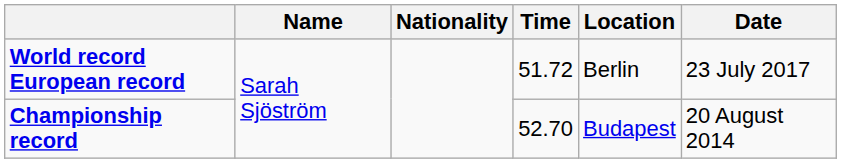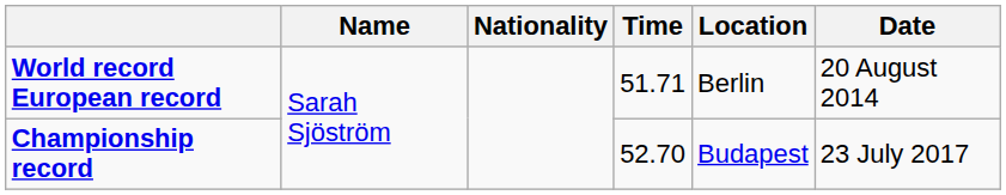 <table class=wikitable>
 <tr>
 <th></th>
 <th>Name</th>
 <th>Nationality</th>
 <th>Time</th>
 <th>Location</th>
 <th>Date</th>
 </tr>
 <tr>
 <td><strong><a href='#'>World record</a><br><a href='#'>European record</a></strong></td>
 <td rowspan=2><a href='#'>Sarah Sjöström</a></td>
 <td rowspan=2></td>
-<td>51.72</td>
+<td>51.71</td>
 <td>Berlin</td>
-<td>23 July 2017</td>
+<td>20 August 2014</td>
 </tr>
 <tr>
 <td><strong><a href='#'>Championship record</a></strong></td>
 <td>52.70</td>
 <td><a href='#'>Budapest</a></td>
-<td>20 August 2014</td>
+<td>23 July 2017</td>
 </tr>
 </table>
